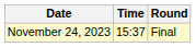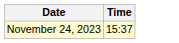 <table class="wikitable">
 <tr>
 <th>Date</th>
 <th>Time</th>
-<th>Round</th>
 </tr>
 <tr style=background:lemonchiffon>
 <td>November 24, 2023</td>
 <td>15:37</td>
-<td>Final</td>
 </tr>
 </table>
